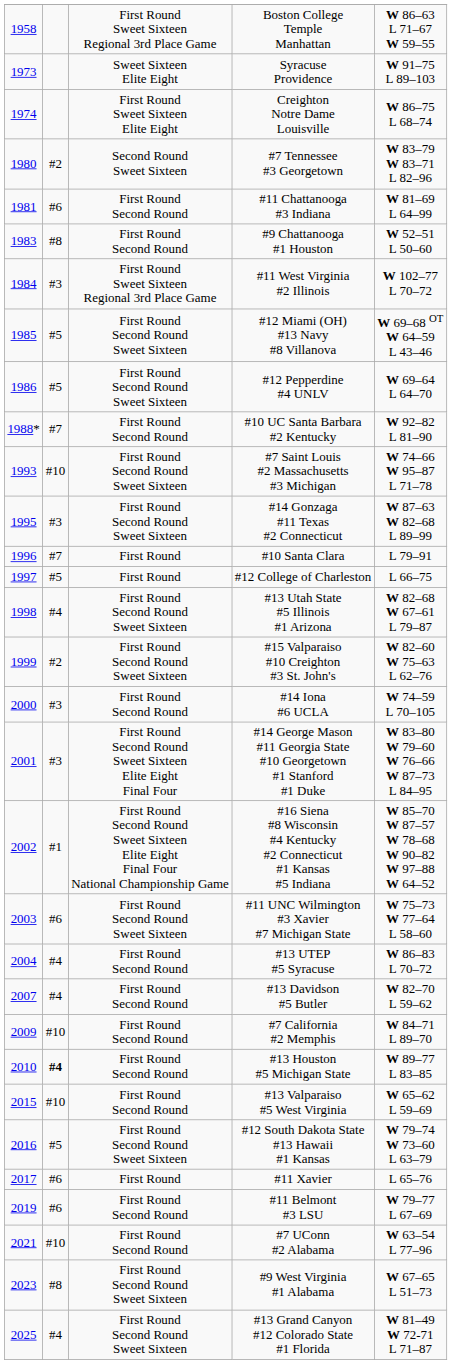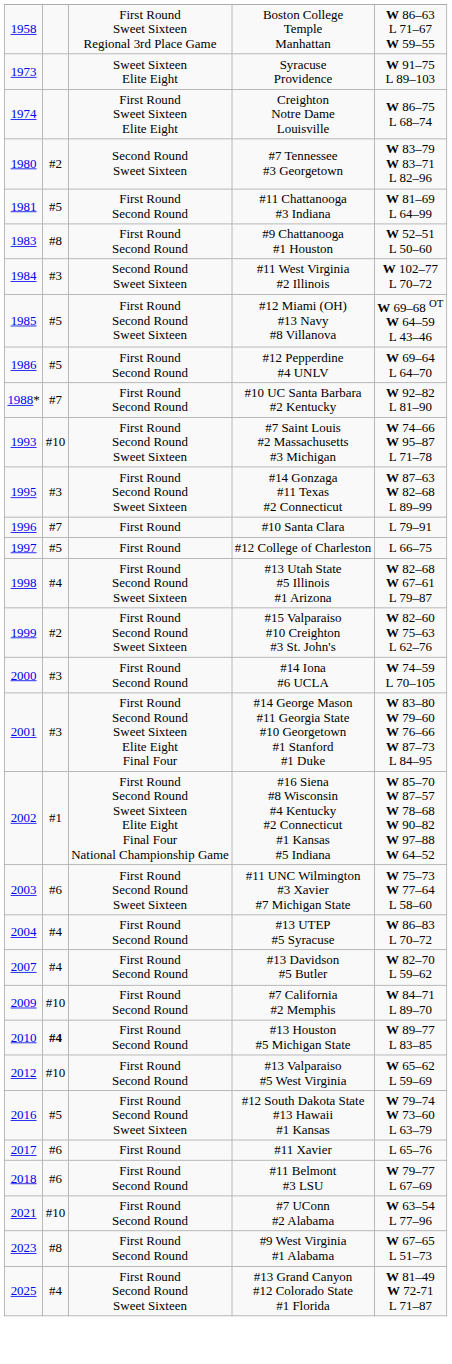 <table class="wikitable">
 <tr>
 </tr>
 <tr align="center">
 <td><a href='#'>1958</a></td>
 <td></td>
 <td>First Round<br>Sweet Sixteen<br>Regional 3rd Place Game</td>
 <td>Boston College<br>Temple<br>Manhattan</td>
 <td><strong>W</strong> 86–63<br>L 71–67<br><strong>W</strong> 59–55</td>
 </tr>
 <tr align="center">
 <td><a href='#'>1973</a></td>
 <td></td>
 <td>Sweet Sixteen<br>Elite Eight</td>
 <td>Syracuse<br>Providence</td>
 <td><strong>W</strong> 91–75<br>L 89–103</td>
 </tr>
 <tr align="center">
 <td><a href='#'>1974</a></td>
 <td></td>
 <td>First Round<br>Sweet Sixteen<br>Elite Eight</td>
 <td>Creighton<br>Notre Dame<br>Louisville</td>
 <td><strong>W</strong> 86–75<br>L 68–74</td>
 </tr>
 <tr align="center">
 <td><a href='#'>1980</a></td>
 <td>#2</td>
 <td>Second Round<br>Sweet Sixteen</td>
 <td>#7 Tennessee<br>#3 Georgetown</td>
 <td><strong>W</strong> 83–79<br><strong>W</strong> 83–71<br>L 82–96</td>
 </tr>
 <tr align="center">
 <td><a href='#'>1981</a></td>
-<td>#6</td>
+<td>#5</td>
 <td>First Round<br>Second Round</td>
 <td>#11 Chattanooga<br>#3 Indiana</td>
 <td><strong>W</strong> 81–69<br>L 64–99</td>
 </tr>
 <tr align="center">
 <td><a href='#'>1983</a></td>
 <td>#8</td>
 <td>First Round<br>Second Round</td>
 <td>#9 Chattanooga<br>#1 Houston</td>
 <td><strong>W</strong> 52–51<br>L 50–60</td>
 </tr>
 <tr align="center">
 <td><a href='#'>1984</a></td>
 <td>#3</td>
-<td>First Round<br>Sweet Sixteen<br>Regional 3rd Place Game</td>
+<td>Second Round<br>Sweet Sixteen</td>
 <td>#11 West Virginia<br>#2 Illinois</td>
 <td><strong>W</strong> 102–77<br>L 70–72</td>
 </tr>
 <tr align="center">
 <td><a href='#'>1985</a></td>
 <td>#5</td>
 <td>First Round<br>Second Round<br>Sweet Sixteen</td>
 <td>#12 Miami (OH)<br>#13 Navy<br>#8 Villanova</td>
 <td><strong>W</strong> 69–68 <sup>OT</sup><br><strong>W</strong> 64–59<br>L 43–46</td>
 </tr>
 <tr align="center">
 <td><a href='#'>1986</a></td>
 <td>#5</td>
-<td>First Round<br>Second Round<br>Sweet Sixteen</td>
+<td>First Round<br>Second Round</td>
 <td>#12 Pepperdine<br>#4 UNLV</td>
 <td><strong>W</strong> 69–64<br>L 64–70</td>
 </tr>
 <tr align="center">
 <td><a href='#'>1988</a>*</td>
 <td>#7</td>
 <td>First Round<br>Second Round</td>
 <td>#10 UC Santa Barbara<br>#2 Kentucky</td>
 <td><strong>W</strong> 92–82<br>L 81–90</td>
 </tr>
 <tr align="center">
 <td><a href='#'>1993</a></td>
 <td>#10</td>
 <td>First Round<br>Second Round<br>Sweet Sixteen</td>
 <td>#7 Saint Louis<br>#2 Massachusetts<br>#3 Michigan</td>
 <td><strong>W</strong> 74–66<br><strong>W</strong> 95–87<br>L 71–78</td>
 </tr>
 <tr align="center">
 <td><a href='#'>1995</a></td>
 <td>#3</td>
 <td>First Round<br>Second Round<br>Sweet Sixteen</td>
 <td>#14 Gonzaga<br>#11 Texas<br>#2 Connecticut</td>
 <td><strong>W</strong> 87–63<br><strong>W</strong> 82–68<br>L 89–99</td>
 </tr>
 <tr align="center">
 <td><a href='#'>1996</a></td>
 <td>#7</td>
 <td>First Round</td>
 <td>#10 Santa Clara</td>
 <td>L 79–91</td>
 </tr>
 <tr align="center">
 <td><a href='#'>1997</a></td>
 <td>#5</td>
 <td>First Round</td>
 <td>#12 College of Charleston</td>
 <td>L 66–75</td>
 </tr>
 <tr align="center">
 <td><a href='#'>1998</a></td>
 <td>#4</td>
 <td>First Round<br>Second Round<br>Sweet Sixteen</td>
 <td>#13 Utah State<br>#5 Illinois<br>#1 Arizona</td>
 <td><strong>W</strong> 82–68<br><strong>W</strong> 67–61<br>L 79–87</td>
 </tr>
 <tr align="center">
 <td><a href='#'>1999</a></td>
 <td>#2</td>
 <td>First Round<br>Second Round<br>Sweet Sixteen</td>
 <td>#15 Valparaiso<br>#10 Creighton<br>#3 St. John's</td>
 <td><strong>W</strong> 82–60<br><strong>W</strong> 75–63<br>L 62–76</td>
 </tr>
 <tr align="center">
 <td><a href='#'>2000</a></td>
 <td>#3</td>
 <td>First Round<br>Second Round</td>
 <td>#14 Iona<br>#6 UCLA</td>
 <td><strong>W</strong> 74–59<br>L 70–105</td>
 </tr>
 <tr align="center">
 <td><a href='#'>2001</a></td>
 <td>#3</td>
 <td>First Round<br>Second Round<br>Sweet Sixteen<br>Elite Eight<br>Final Four</td>
 <td>#14 George Mason<br>#11 Georgia State<br>#10 Georgetown<br>#1 Stanford<br>#1 Duke</td>
 <td><strong>W</strong> 83–80<br><strong>W</strong> 79–60<br><strong>W</strong> 76–66<br><strong>W</strong> 87–73<br>L 84–95</td>
 </tr>
 <tr align="center">
 <td><a href='#'>2002</a></td>
 <td>#1</td>
 <td>First Round<br>Second Round<br>Sweet Sixteen<br>Elite Eight<br>Final Four<br>National Championship Game</td>
 <td>#16 Siena<br>#8 Wisconsin<br>#4 Kentucky<br>#2 Connecticut<br>#1 Kansas<br>#5 Indiana</td>
 <td><strong>W</strong> 85–70<br><strong>W</strong> 87–57<br><strong>W</strong> 78–68<br><strong>W</strong> 90–82<br><strong>W</strong> 97–88<br><strong>W</strong> 64–52</td>
 </tr>
 <tr align="center">
 <td><a href='#'>2003</a></td>
 <td>#6</td>
 <td>First Round<br>Second Round<br>Sweet Sixteen</td>
 <td>#11 UNC Wilmington<br>#3 Xavier<br>#7 Michigan State</td>
 <td><strong>W</strong> 75–73<br><strong>W</strong> 77–64<br>L 58–60</td>
 </tr>
 <tr align="center">
 <td><a href='#'>2004</a></td>
 <td>#4</td>
 <td>First Round<br>Second Round</td>
 <td>#13 UTEP<br>#5 Syracuse</td>
 <td><strong>W</strong> 86–83<br>L 70–72</td>
 </tr>
 <tr align="center">
 <td><a href='#'>2007</a></td>
 <td>#4</td>
 <td>First Round<br>Second Round</td>
 <td>#13 Davidson<br>#5 Butler</td>
 <td><strong>W</strong> 82–70<br>L 59–62</td>
 </tr>
 <tr align="center">
 <td><a href='#'>2009</a></td>
 <td>#10</td>
 <td>First Round<br>Second Round</td>
 <td>#7 California<br>#2 Memphis</td>
 <td><strong>W</strong> 84–71<br>L 89–70</td>
 </tr>
 <tr align="center">
 <td><a href='#'>2010</a></td>
 <td><strong>#4</strong></td>
 <td>First Round<br>Second Round</td>
 <td>#13 Houston<br>#5 Michigan State</td>
 <td><strong>W</strong> 89–77<br>L 83–85</td>
 </tr>
 <tr align="center">
-<td><a href='#'>2015</a></td>
+<td><a href='#'>2012</a></td>
 <td>#10</td>
 <td>First Round <br> Second Round</td>
 <td>#13 Valparaiso <br> #5 West Virginia</td>
 <td><strong>W</strong> 65–62<br>L 59–69</td>
 </tr>
 <tr align="center">
 <td><a href='#'>2016</a></td>
 <td>#5</td>
 <td>First Round <br> Second Round <br> Sweet Sixteen</td>
 <td>#12 South Dakota State <br> #13 Hawaii <br> #1 Kansas</td>
 <td><strong>W</strong> 79–74 <br> <strong>W</strong> 73–60 <br> L 63–79</td>
 </tr>
 <tr align="center">
 <td><a href='#'>2017</a></td>
 <td>#6</td>
 <td>First Round</td>
 <td>#11 Xavier</td>
 <td>L 65–76</td>
 </tr>
 <tr align="center">
-<td><a href='#'>2019</a></td>
+<td><a href='#'>2018</a></td>
 <td>#6</td>
 <td>First Round<br>Second Round</td>
 <td>#11 Belmont <br> #3 LSU</td>
 <td><strong>W</strong> 79–77<br>L 67–69</td>
 </tr>
 <tr align="center">
 <td><a href='#'>2021</a></td>
 <td>#10</td>
 <td>First Round<br>Second Round</td>
 <td>#7 UConn <br> #2 Alabama</td>
 <td><strong>W</strong> 63–54<br>L 77–96</td>
 </tr>
 <tr align="center">
 <td><a href='#'>2023</a></td>
 <td>#8</td>
-<td>First Round<br>Second Round<br>Sweet Sixteen</td>
+<td>First Round<br>Second Round</td>
 <td>#9 West Virginia <br>#1 Alabama</td>
 <td><strong>W</strong> 67–65<br> L 51–73</td>
 </tr>
 <tr align="center">
 <td><a href='#'>2025</a></td>
 <td>#4</td>
 <td>First Round<br>Second Round <br>Sweet Sixteen</td>
 <td>#13 Grand Canyon <br>#12 Colorado State <br>#1 Florida</td>
 <td><strong>W</strong> 81–49<br> <strong>W</strong> 72-71 <br> L 71–87</td>
 </tr>
 </table>
